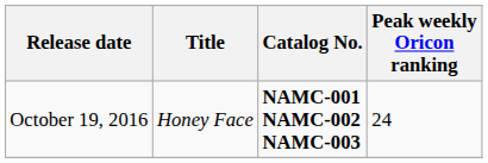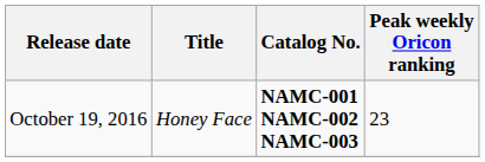 <table class="wikitable">
 <tr>
 <th>Release date</th>
 <th>Title</th>
 <th>Catalog No.</th>
 <th>Peak weekly<br><a href='#'>Oricon</a><br>ranking</th>
 </tr>
 <tr>
 <td>October 19, 2016</td>
 <td><em>Honey Face</em></td>
 <td><strong>NAMC-001<br>NAMC-002<br>NAMC-003</strong></td>
-<td>24</td>
+<td>23</td>
 </tr>
 <tr>
 </tr>
 </table>
